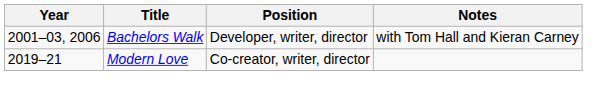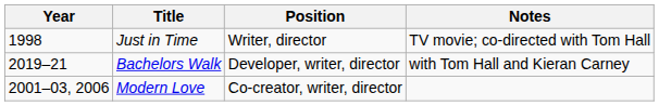 <table class="wikitable" style="font-size: 100%;">
 <tr>
 <th>Year</th>
 <th>Title</th>
 <th>Position</th>
 <th>Notes</th>
 </tr>
 <tr>
-<td>2001–03, 2006</td>
+<td>1998</td>
+<td><em>Just in Time</em></td>
+<td>Writer, director</td>
+<td>TV movie; co-directed with Tom Hall</td>
+</tr>
+<tr>
+<td>2019–21</td>
 <td><em><a href='#'>Bachelors Walk</a></em></td>
 <td>Developer, writer, director</td>
 <td>with Tom Hall and Kieran Carney</td>
 </tr>
 <tr>
-<td>2019–21</td>
+<td>2001–03, 2006</td>
 <td><em><a href='#'>Modern Love</a></em></td>
 <td>Co-creator, writer, director</td>
 <td></td>
 </tr>
 </table>
